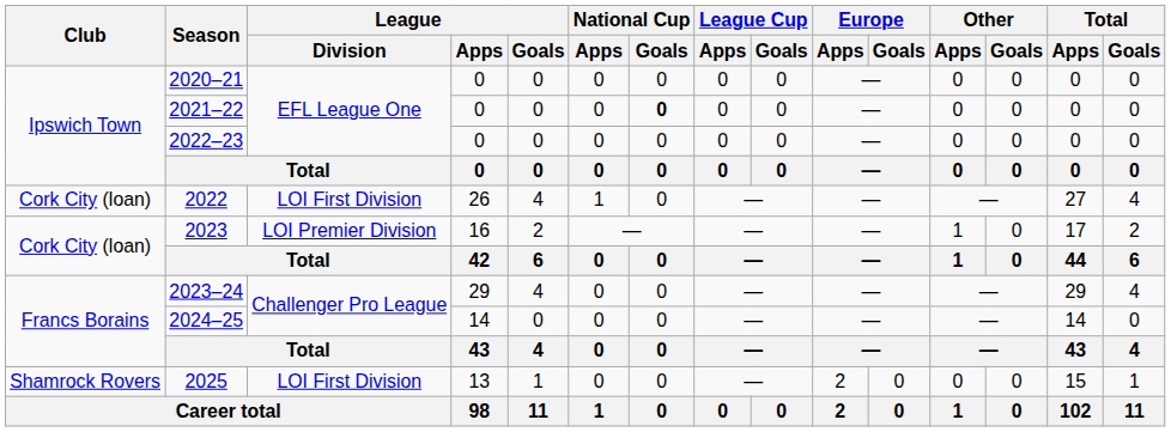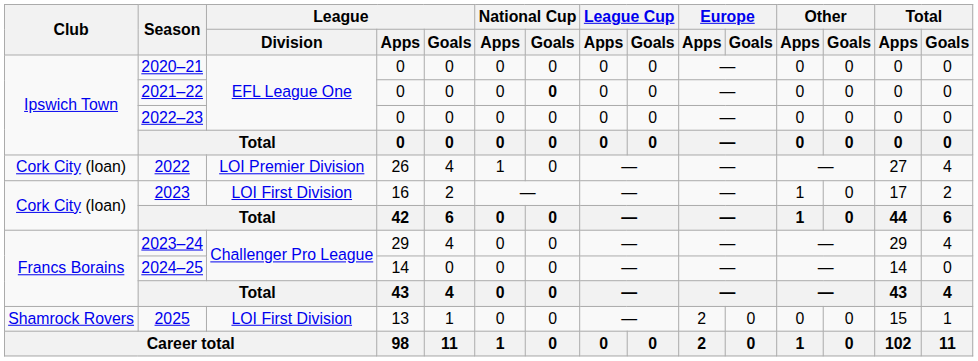 <table class="wikitable" style="text-align:center">
 <tr>
 <th rowspan=2>Club</th>
 <th rowspan=2>Season</th>
 <th colspan=3>League</th>
 <th colspan=2>National Cup</th>
 <th colspan=2><a href='#'>League Cup</a></th>
 <th colspan=2><a href='#'>Europe</a></th>
 <th colspan=2>Other</th>
 <th colspan=2>Total</th>
 </tr>
 <tr>
 <th>Division</th>
 <th>Apps</th>
 <th>Goals</th>
 <th>Apps</th>
 <th>Goals</th>
 <th>Apps</th>
 <th>Goals</th>
 <th>Apps</th>
 <th>Goals</th>
 <th>Apps</th>
 <th>Goals</th>
 <th>Apps</th>
 <th>Goals</th>
 </tr>
 <tr>
 <td rowspan="4"><a href='#'>Ipswich Town</a></td>
 <td><a href='#'>2020–21</a></td>
 <td rowspan="3"><a href='#'>EFL League One</a></td>
 <td>0</td>
 <td>0</td>
 <td>0</td>
 <td>0</td>
 <td>0</td>
 <td>0</td>
 <td colspan="2">—</td>
 <td>0</td>
 <td>0</td>
 <td>0</td>
 <td>0</td>
 </tr>
 <tr>
 <td><a href='#'>2021–22</a></td>
 <td>0</td>
 <td>0</td>
 <td>0</td>
 <td><strong>0</strong></td>
 <td>0</td>
 <td>0</td>
 <td colspan="2">—</td>
 <td>0</td>
 <td>0</td>
 <td>0</td>
 <td>0</td>
 </tr>
 <tr>
 <td><a href='#'>2022–23</a></td>
 <td>0</td>
 <td>0</td>
 <td>0</td>
 <td>0</td>
 <td>0</td>
 <td>0</td>
 <td colspan="2">—</td>
 <td>0</td>
 <td>0</td>
 <td>0</td>
 <td>0</td>
 </tr>
 <tr>
 <th colspan="2">Total</th>
 <th>0</th>
 <th>0</th>
 <th>0</th>
 <th>0</th>
 <th>0</th>
 <th>0</th>
 <th colspan="2">—</th>
 <th>0</th>
 <th>0</th>
 <th>0</th>
 <th>0</th>
 </tr>
 <tr>
 <td><a href='#'>Cork City</a> (loan)</td>
 <td><a href='#'>2022</a></td>
-<td><a href='#'>LOI First Division</a></td>
+<td><a href='#'>LOI Premier Division</a></td>
 <td>26</td>
 <td>4</td>
 <td>1</td>
 <td>0</td>
 <td colspan="2">—</td>
 <td colspan="2">—</td>
 <td colspan="2">—</td>
 <td>27</td>
 <td>4</td>
 </tr>
 <tr>
 <td rowspan="2"><a href='#'>Cork City</a> (loan)</td>
 <td><a href='#'>2023</a></td>
-<td><a href='#'>LOI Premier Division</a></td>
+<td><a href='#'>LOI First Division</a></td>
 <td>16</td>
 <td>2</td>
 <td colspan="2">—</td>
 <td colspan="2">—</td>
 <td colspan="2">—</td>
 <td>1</td>
 <td>0</td>
 <td>17</td>
 <td>2</td>
 </tr>
 <tr>
 <th colspan="2">Total</th>
 <th>42</th>
 <th>6</th>
 <th>0</th>
 <th>0</th>
 <th colspan="2">—</th>
 <th colspan="2">—</th>
 <th>1</th>
 <th>0</th>
 <th>44</th>
 <th>6</th>
 </tr>
 <tr>
 <td rowspan="3"><a href='#'>Francs Borains</a></td>
 <td><a href='#'>2023–24</a></td>
 <td rowspan="2"><a href='#'>Challenger Pro League</a></td>
 <td>29</td>
 <td>4</td>
 <td>0</td>
 <td>0</td>
 <td colspan="2">—</td>
 <td colspan="2">—</td>
 <td colspan="2">—</td>
 <td>29</td>
 <td>4</td>
 </tr>
 <tr>
 <td><a href='#'>2024–25</a></td>
 <td>14</td>
 <td>0</td>
 <td>0</td>
 <td>0</td>
 <td colspan="2">—</td>
 <td colspan="2">—</td>
 <td colspan="2">—</td>
 <td>14</td>
 <td>0</td>
 </tr>
 <tr>
 <th colspan="2">Total</th>
 <th>43</th>
 <th>4</th>
 <th>0</th>
 <th>0</th>
 <th colspan="2">—</th>
 <th colspan="2">—</th>
 <th colspan="2">—</th>
 <th>43</th>
 <th>4</th>
 </tr>
 <tr>
 <td><a href='#'>Shamrock Rovers</a></td>
 <td><a href='#'>2025</a></td>
 <td><a href='#'>LOI First Division</a></td>
 <td>13</td>
 <td>1</td>
 <td>0</td>
 <td>0</td>
 <td colspan="2">—</td>
 <td>2</td>
 <td>0</td>
 <td>0</td>
 <td>0</td>
 <td>15</td>
 <td>1</td>
 </tr>
 <tr>
 <th colspan=3>Career total</th>
 <th>98</th>
 <th>11</th>
 <th>1</th>
 <th>0</th>
 <th>0</th>
 <th>0</th>
 <th>2</th>
 <th>0</th>
 <th>1</th>
 <th>0</th>
 <th>102</th>
 <th>11</th>
 </tr>
 </table>
